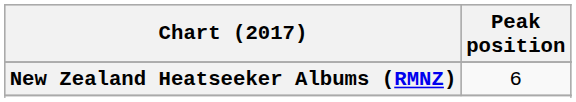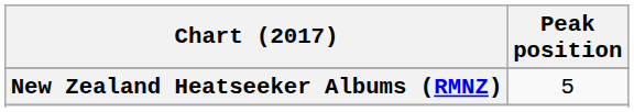 <table class="wikitable sortable plainrowheaders" style="text-align:center">
 <tr>
 <th scope="col">Chart (2017)</th>
 <th scope="col">Peak<br>position</th>
 </tr>
 <tr>
 </tr>
 <tr>
 </tr>
 <tr>
 </tr>
 <tr>
 </tr>
 <tr>
 </tr>
 <tr>
 </tr>
 <tr>
 </tr>
 <tr>
 </tr>
 <tr>
 </tr>
 <tr>
 </tr>
 <tr>
 </tr>
 <tr>
 </tr>
 <tr>
 <th scope="row">New Zealand Heatseeker Albums (<a href='#'>RMNZ</a>)</th>
-<td>6</td>
+<td>5</td>
 </tr>
 <tr>
 </tr>
 <tr>
 </tr>
 <tr>
 </tr>
 <tr>
 </tr>
 <tr>
 </tr>
 <tr>
 </tr>
 <tr>
 </tr>
 <tr>
 </tr>
 <tr>
 </tr>
 <tr>
 </tr>
 </table>
